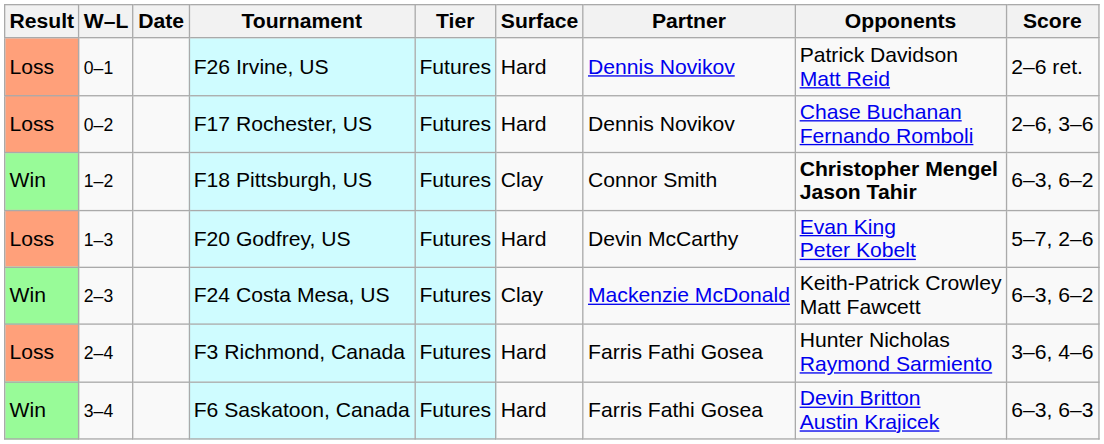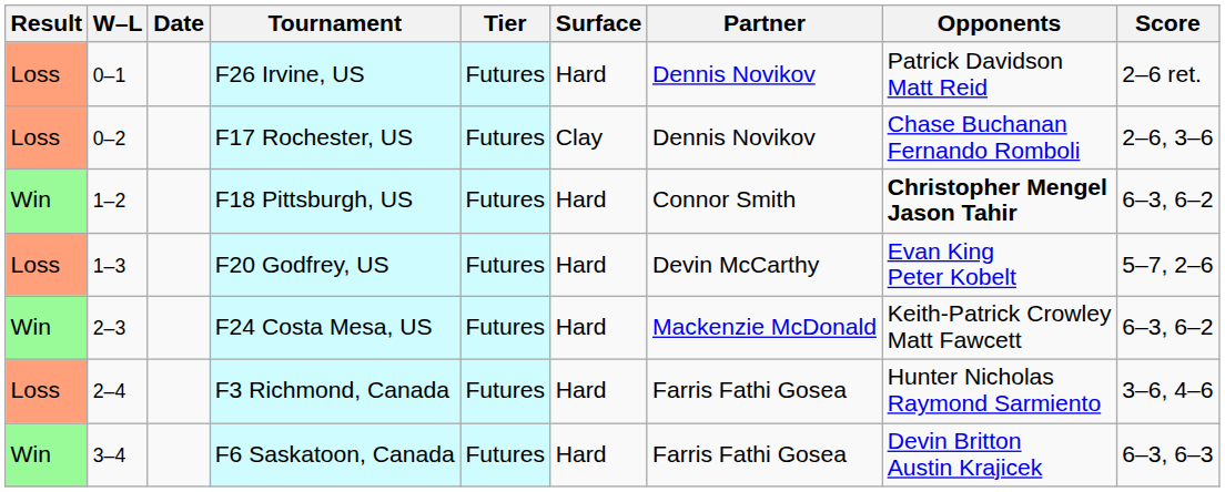 <table class="sortable wikitable">
 <tr>
 <th>Result</th>
 <th class="unsortable">W–L</th>
 <th>Date</th>
 <th>Tournament</th>
 <th>Tier</th>
 <th>Surface</th>
 <th>Partner</th>
 <th>Opponents</th>
 <th class="unsortable">Score</th>
 </tr>
 <tr>
 <td bgcolor=FFA07A>Loss</td>
 <td><small>0–1</small></td>
 <td></td>
 <td style="background:#cffcff;">F26 Irvine, US</td>
 <td style="background:#cffcff;">Futures</td>
 <td>Hard</td>
 <td> <a href='#'>Dennis Novikov</a></td>
 <td> Patrick Davidson<br> <a href='#'>Matt Reid</a></td>
 <td>2–6 ret.</td>
 </tr>
 <tr>
 <td bgcolor=FFA07A>Loss</td>
 <td><small>0–2</small></td>
 <td></td>
 <td style="background:#cffcff;">F17 Rochester, US</td>
 <td style="background:#cffcff;">Futures</td>
-<td>Hard</td>
+<td>Clay</td>
 <td> Dennis Novikov</td>
 <td> <a href='#'>Chase Buchanan</a><br> <a href='#'>Fernando Romboli</a></td>
 <td>2–6, 3–6</td>
 </tr>
 <tr>
 <td bgcolor=98FB98>Win</td>
 <td><small>1–2</small></td>
 <td></td>
 <td style="background:#cffcff;">F18 Pittsburgh, US</td>
 <td style="background:#cffcff;">Futures</td>
-<td>Clay</td>
+<td>Hard</td>
 <td> Connor Smith</td>
 <td><strong> Christopher Mengel<br> Jason Tahir</strong></td>
 <td>6–3, 6–2</td>
 </tr>
 <tr>
 <td bgcolor=FFA07A>Loss</td>
 <td><small>1–3</small></td>
 <td></td>
 <td style="background:#cffcff;">F20 Godfrey, US</td>
 <td style="background:#cffcff;">Futures</td>
 <td>Hard</td>
 <td> Devin McCarthy</td>
 <td> <a href='#'>Evan King</a><br> <a href='#'>Peter Kobelt</a></td>
 <td>5–7, 2–6</td>
 </tr>
 <tr>
 <td bgcolor=98FB98>Win</td>
 <td><small>2–3</small></td>
 <td></td>
 <td style="background:#cffcff;">F24 Costa Mesa, US</td>
 <td style="background:#cffcff;">Futures</td>
-<td>Clay</td>
+<td>Hard</td>
 <td> <a href='#'>Mackenzie McDonald</a></td>
 <td> Keith-Patrick Crowley<br> Matt Fawcett</td>
 <td>6–3, 6–2</td>
 </tr>
 <tr>
 <td bgcolor=FFA07A>Loss</td>
 <td><small>2–4</small></td>
 <td></td>
 <td style="background:#cffcff;">F3 Richmond, Canada</td>
 <td style="background:#cffcff;">Futures</td>
 <td>Hard</td>
 <td> Farris Fathi Gosea</td>
 <td> Hunter Nicholas<br> <a href='#'>Raymond Sarmiento</a></td>
 <td>3–6, 4–6</td>
 </tr>
 <tr>
 <td bgcolor=98FB98>Win</td>
 <td><small>3–4</small></td>
 <td></td>
 <td style="background:#cffcff;">F6 Saskatoon, Canada</td>
 <td style="background:#cffcff;">Futures</td>
 <td>Hard</td>
 <td> Farris Fathi Gosea</td>
 <td> <a href='#'>Devin Britton</a><br> <a href='#'>Austin Krajicek</a></td>
 <td>6–3, 6–3</td>
 </tr>
 </table>
